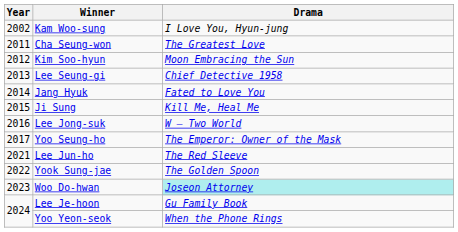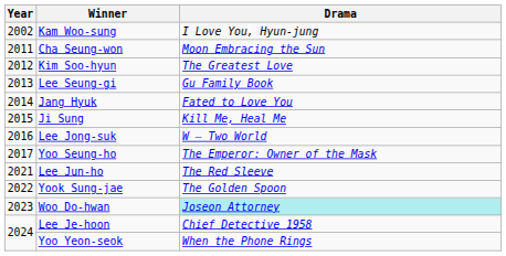 <table class="wikitable" style="width:600px">
 <tr>
 <th width=10>Year</th>
 <th>Winner</th>
 <th>Drama</th>
 </tr>
 <tr>
 <td>2002</td>
 <td><a href='#'>Kam Woo-sung</a></td>
 <td><em>I Love You, Hyun-jung</em></td>
 </tr>
 <tr>
 <td>2011</td>
 <td><a href='#'>Cha Seung-won</a></td>
-<td><em><a href='#'>The Greatest Love</a></em></td>
+<td><em><a href='#'>Moon Embracing the Sun</a></em></td>
 </tr>
 <tr>
 <td>2012</td>
 <td><a href='#'>Kim Soo-hyun</a></td>
-<td><em><a href='#'>Moon Embracing the Sun</a></em></td>
+<td><em><a href='#'>The Greatest Love</a></em></td>
 </tr>
 <tr>
 <td>2013</td>
 <td><a href='#'>Lee Seung-gi</a></td>
-<td><em><a href='#'>Chief Detective 1958</a></em></td>
+<td><em><a href='#'>Gu Family Book</a></em></td>
 </tr>
 <tr>
 <td>2014</td>
 <td><a href='#'>Jang Hyuk</a></td>
 <td><em><a href='#'>Fated to Love You</a></em></td>
 </tr>
 <tr>
 <td>2015</td>
 <td><a href='#'>Ji Sung</a></td>
 <td><em><a href='#'>Kill Me, Heal Me</a></em></td>
 </tr>
 <tr>
 <td>2016</td>
 <td><a href='#'>Lee Jong-suk</a></td>
 <td><em><a href='#'>W – Two World</a></em></td>
 </tr>
 <tr>
 <td>2017</td>
 <td><a href='#'>Yoo Seung-ho</a></td>
 <td><em><a href='#'>The Emperor: Owner of the Mask</a></em></td>
 </tr>
 <tr>
 <td>2021</td>
 <td><a href='#'>Lee Jun-ho</a></td>
 <td><em><a href='#'>The Red Sleeve</a></em></td>
 </tr>
 <tr>
 <td>2022</td>
 <td><a href='#'>Yook Sung-jae</a></td>
 <td><em><a href='#'>The Golden Spoon</a></em></td>
 </tr>
 <tr>
 <td>2023</td>
 <td><a href='#'>Woo Do-hwan</a></td>
 <td style="background: paleturquoise;"><em><a href='#'>Joseon Attorney</a></em></td>
 </tr>
 <tr>
 <td rowspan=2>2024</td>
 <td><a href='#'>Lee Je-hoon</a></td>
-<td><em><a href='#'>Gu Family Book</a></em></td>
+<td><em><a href='#'>Chief Detective 1958</a></em></td>
 </tr>
 <tr>
 <td><a href='#'>Yoo Yeon-seok</a></td>
 <td><em><a href='#'>When the Phone Rings</a></em></td>
 </tr>
 </table>
